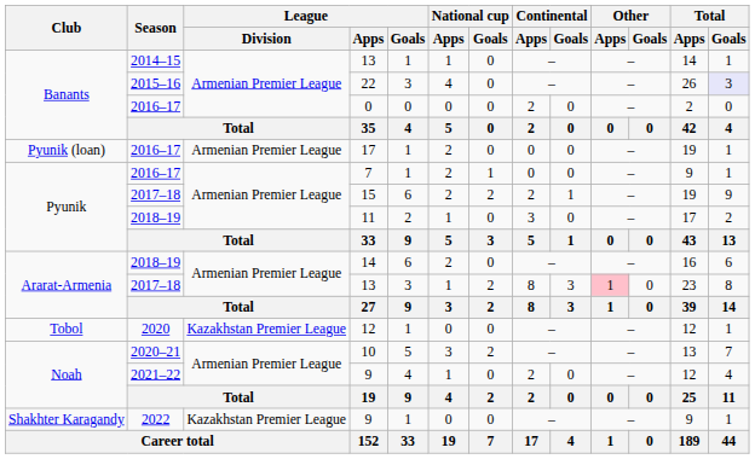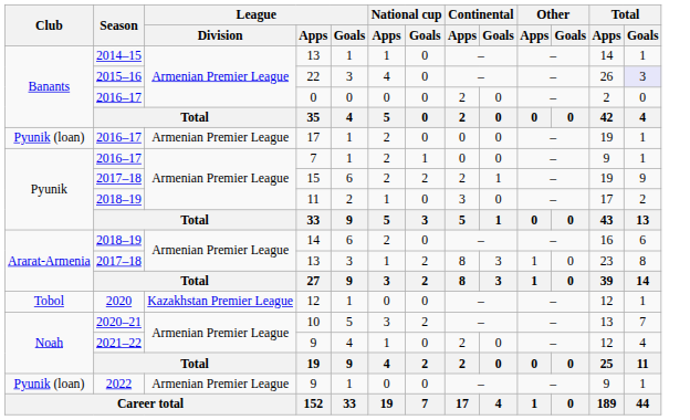 <table class="wikitable" style="text-align: center">
 <tr>
 <th rowspan="2">Club</th>
 <th rowspan="2">Season</th>
 <th colspan="3">League</th>
 <th colspan="2">National cup</th>
 <th colspan="2">Continental</th>
 <th colspan="2">Other</th>
 <th colspan="2">Total</th>
 </tr>
 <tr>
 <th>Division</th>
 <th>Apps</th>
 <th>Goals</th>
 <th>Apps</th>
 <th>Goals</th>
 <th>Apps</th>
 <th>Goals</th>
 <th>Apps</th>
 <th>Goals</th>
 <th>Apps</th>
 <th>Goals</th>
 </tr>
 <tr>
 <td rowspan="4"><a href='#'>Banants</a></td>
 <td><a href='#'>2014–15</a></td>
 <td rowspan="3"><a href='#'>Armenian Premier League</a></td>
 <td>13</td>
 <td>1</td>
 <td>1</td>
 <td>0</td>
 <td colspan="2">–</td>
 <td colspan="2">–</td>
 <td>14</td>
 <td>1</td>
 </tr>
 <tr>
 <td><a href='#'>2015–16</a></td>
 <td>22</td>
 <td>3</td>
 <td>4</td>
 <td>0</td>
 <td colspan="2">–</td>
 <td colspan="2">–</td>
 <td>26</td>
 <td style="background: lavender;">3</td>
 </tr>
 <tr>
 <td><a href='#'>2016–17</a></td>
 <td>0</td>
 <td>0</td>
 <td>0</td>
 <td>0</td>
 <td>2</td>
 <td>0</td>
 <td colspan="2">–</td>
 <td>2</td>
 <td>0</td>
 </tr>
 <tr>
 <th colspan="2">Total</th>
 <th>35</th>
 <th>4</th>
 <th>5</th>
 <th>0</th>
 <th>2</th>
 <th>0</th>
 <th>0</th>
 <th>0</th>
 <th>42</th>
 <th>4</th>
 </tr>
 <tr>
 <td><a href='#'>Pyunik</a> (loan)</td>
 <td><a href='#'>2016–17</a></td>
 <td>Armenian Premier League</td>
 <td>17</td>
 <td>1</td>
 <td>2</td>
 <td>0</td>
 <td>0</td>
 <td>0</td>
 <td colspan="2">–</td>
 <td>19</td>
 <td>1</td>
 </tr>
 <tr>
 <td rowspan="4">Pyunik</td>
 <td><a href='#'>2016–17</a></td>
 <td rowspan="3">Armenian Premier League</td>
 <td>7</td>
 <td>1</td>
 <td>2</td>
 <td>1</td>
 <td>0</td>
 <td>0</td>
 <td colspan="2">–</td>
 <td>9</td>
 <td>1</td>
 </tr>
 <tr>
 <td><a href='#'>2017–18</a></td>
 <td>15</td>
 <td>6</td>
 <td>2</td>
 <td>2</td>
 <td>2</td>
 <td>1</td>
 <td colspan="2">–</td>
 <td>19</td>
 <td>9</td>
 </tr>
 <tr>
 <td><a href='#'>2018–19</a></td>
 <td>11</td>
 <td>2</td>
 <td>1</td>
 <td>0</td>
 <td>3</td>
 <td>0</td>
 <td colspan="2">–</td>
 <td>17</td>
 <td>2</td>
 </tr>
 <tr>
 <th colspan="2">Total</th>
 <th>33</th>
 <th>9</th>
 <th>5</th>
 <th>3</th>
 <th>5</th>
 <th>1</th>
 <th>0</th>
 <th>0</th>
 <th>43</th>
 <th>13</th>
 </tr>
 <tr>
 <td rowspan="3"><a href='#'>Ararat-Armenia</a></td>
 <td><a href='#'>2018–19</a></td>
 <td rowspan="2">Armenian Premier League</td>
 <td>14</td>
 <td>6</td>
 <td>2</td>
 <td>0</td>
 <td colspan="2">–</td>
 <td colspan="2">–</td>
 <td>16</td>
 <td>6</td>
 </tr>
 <tr>
 <td><a href='#'>2017–18</a></td>
 <td>13</td>
 <td>3</td>
 <td>1</td>
 <td>2</td>
 <td>8</td>
 <td>3</td>
-<td style="background: pink;">1</td>
+<td>1</td>
 <td>0</td>
 <td>23</td>
 <td>8</td>
 </tr>
 <tr>
 <th colspan="2">Total</th>
 <th>27</th>
 <th>9</th>
 <th>3</th>
 <th>2</th>
 <th>8</th>
 <th>3</th>
 <th>1</th>
 <th>0</th>
 <th>39</th>
 <th>14</th>
 </tr>
 <tr>
 <td><a href='#'>Tobol</a></td>
 <td><a href='#'>2020</a></td>
 <td><a href='#'>Kazakhstan Premier League</a></td>
 <td>12</td>
 <td>1</td>
 <td>0</td>
 <td>0</td>
 <td colspan="2">–</td>
 <td colspan="2">–</td>
 <td>12</td>
 <td>1</td>
 </tr>
 <tr>
 <td rowspan="3"><a href='#'>Noah</a></td>
 <td><a href='#'>2020–21</a></td>
 <td rowspan="2">Armenian Premier League</td>
 <td>10</td>
 <td>5</td>
 <td>3</td>
 <td>2</td>
 <td colspan="2">–</td>
 <td colspan="2">–</td>
 <td>13</td>
 <td>7</td>
 </tr>
 <tr>
 <td><a href='#'>2021–22</a></td>
 <td>9</td>
 <td>4</td>
 <td>1</td>
 <td>0</td>
 <td>2</td>
 <td>0</td>
 <td colspan="2">–</td>
 <td>12</td>
 <td>4</td>
 </tr>
 <tr>
 <th colspan="2">Total</th>
 <th>19</th>
 <th>9</th>
 <th>4</th>
 <th>2</th>
 <th>2</th>
 <th>0</th>
 <th>0</th>
 <th>0</th>
 <th>25</th>
 <th>11</th>
 </tr>
 <tr>
-<td><a href='#'>Shakhter Karagandy</a></td>
+<td><a href='#'>Pyunik</a> (loan)</td>
 <td><a href='#'>2022</a></td>
-<td>Kazakhstan Premier League</td>
+<td>Armenian Premier League</td>
 <td>9</td>
 <td>1</td>
 <td>0</td>
 <td>0</td>
 <td colspan="2">–</td>
 <td colspan="2">–</td>
 <td>9</td>
 <td>1</td>
 </tr>
 <tr>
 <th colspan="3">Career total</th>
 <th>152</th>
 <th>33</th>
 <th>19</th>
 <th>7</th>
 <th>17</th>
 <th>4</th>
 <th>1</th>
 <th>0</th>
 <th>189</th>
 <th>44</th>
 </tr>
 </table>
